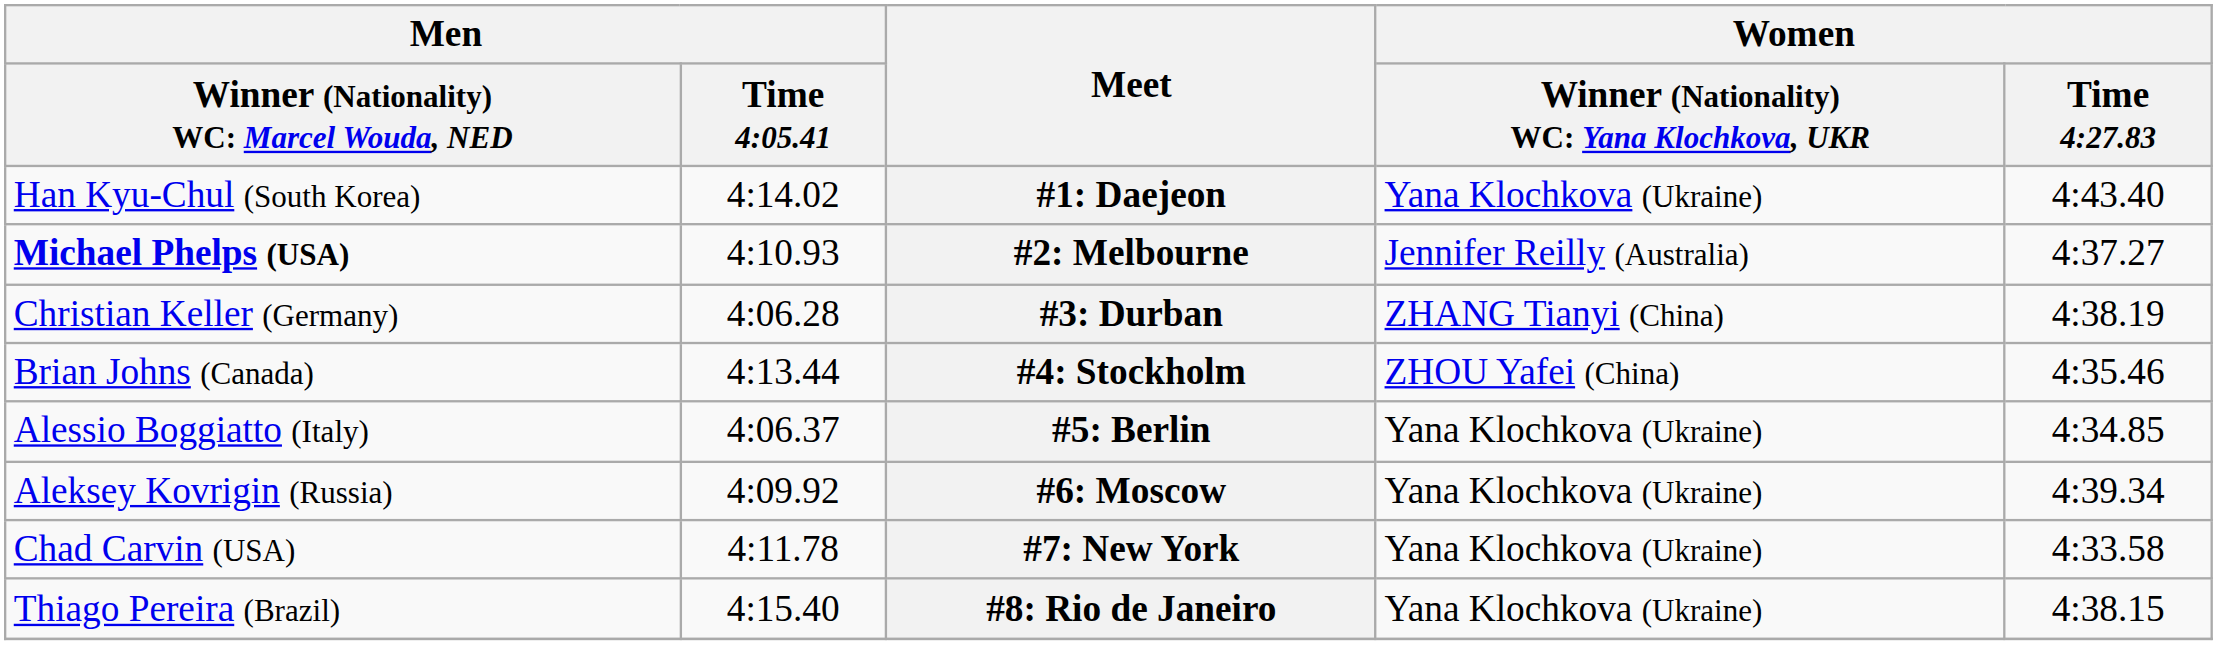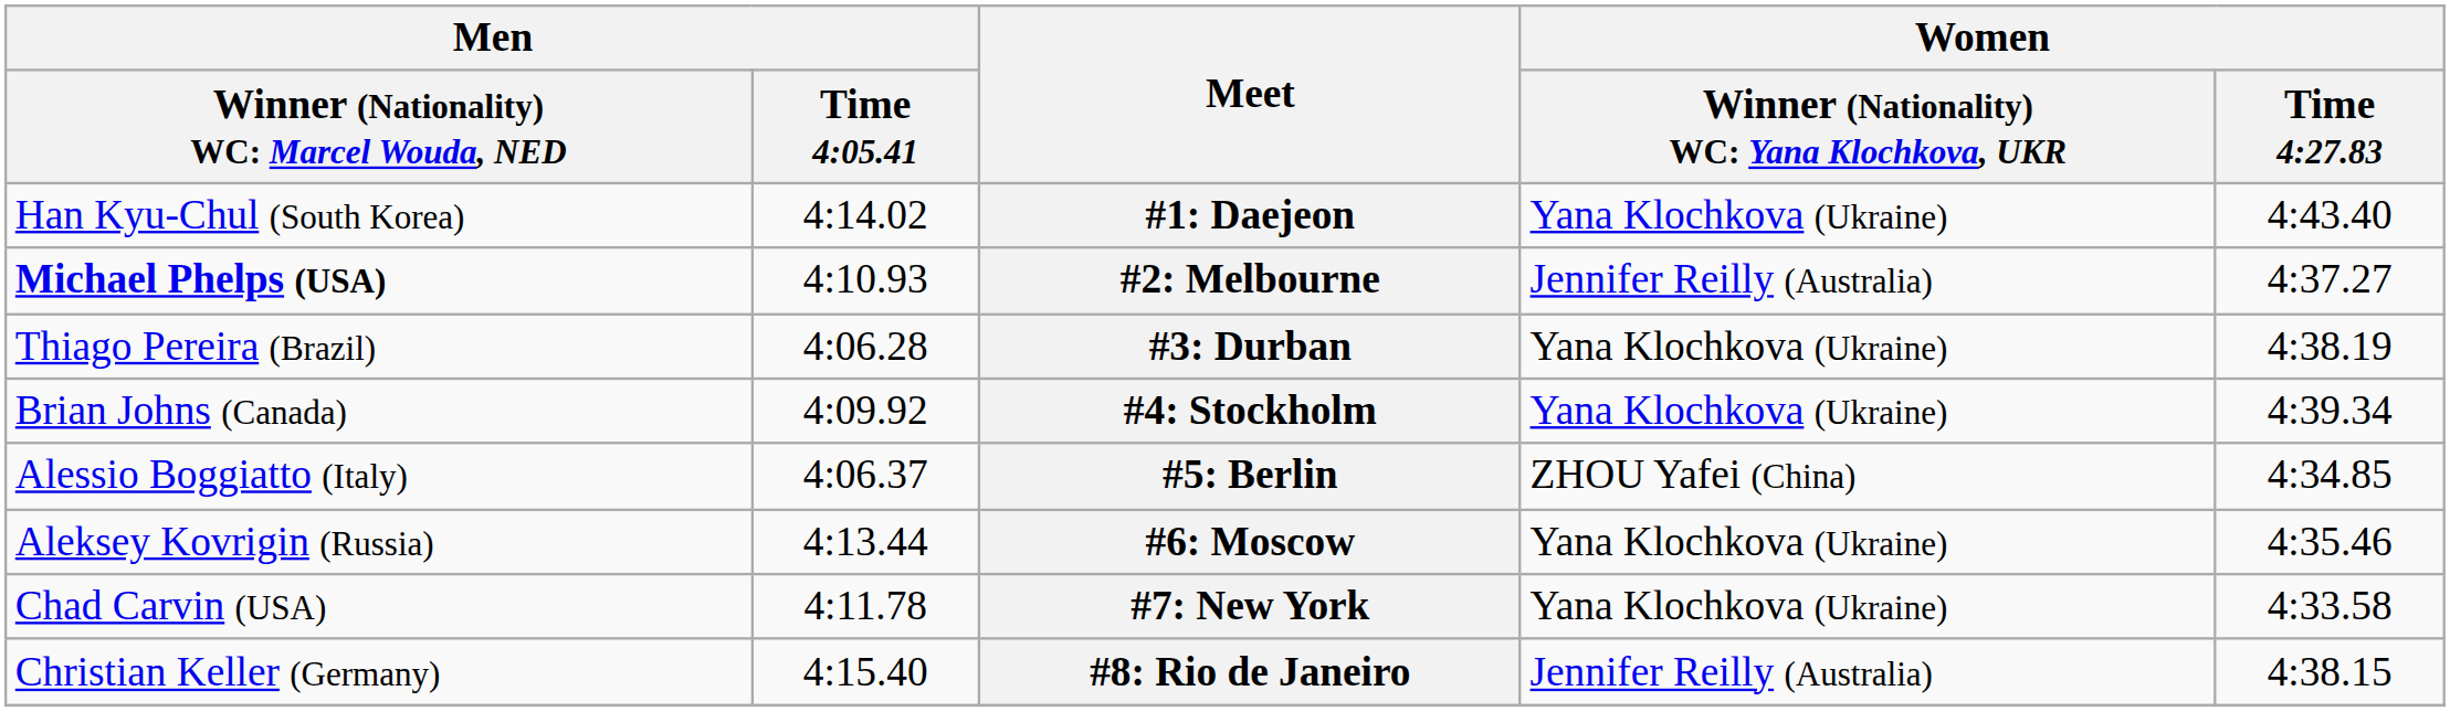 <table class=wikitable width="75%">
 <tr>
 <th colspan="2">Men</th>
 <th rowspan="2">Meet</th>
 <th colspan="2">Women</th>
 </tr>
 <tr>
 <th>Winner <small>(Nationality)<br> WC: <em><a href='#'>Marcel Wouda</a>, NED</em></small></th>
 <th>Time <br><small> <em>4:05.41</em> </small></th>
 <th>Winner <small>(Nationality)<br>WC: <em><a href='#'>Yana Klochkova</a>, UKR</em></small></th>
 <th>Time<br><small><em>4:27.83</em></small></th>
 </tr>
 <tr>
 <td> <a href='#'>Han Kyu-Chul</a> <small>(South Korea)</small></td>
 <td align=center>4:14.02</td>
 <th>#1: Daejeon</th>
 <td> <a href='#'>Yana Klochkova</a> <small>(Ukraine)</small></td>
 <td align=center>4:43.40</td>
 </tr>
 <tr>
 <td><strong> <a href='#'>Michael Phelps</a> <small>(USA)</small></strong></td>
 <td align=center>4:10.93</td>
 <th>#2: Melbourne</th>
 <td> <a href='#'>Jennifer Reilly</a> <small>(Australia)</small></td>
 <td align=center>4:37.27</td>
 </tr>
 <tr>
-<td> <a href='#'>Christian Keller</a> <small>(Germany)</small></td>
+<td> <a href='#'>Thiago Pereira</a> <small>(Brazil)</small></td>
 <td align=center>4:06.28</td>
 <th>#3: Durban</th>
-<td> <a href='#'>ZHANG Tianyi</a> <small>(China)</small></td>
+<td> Yana Klochkova <small>(Ukraine)</small></td>
 <td align=center>4:38.19</td>
 </tr>
 <tr>
 <td> <a href='#'>Brian Johns</a> <small>(Canada)</small></td>
-<td align=center>4:13.44</td>
+<td align=center>4:09.92</td>
 <th>#4: Stockholm</th>
-<td> <a href='#'>ZHOU Yafei</a> <small>(China)</small></td>
-<td align=center>4:35.46</td>
+<td> <a href='#'>Yana Klochkova</a> <small>(Ukraine)</small></td>
+<td align=center>4:39.34</td>
 </tr>
 <tr>
 <td> <a href='#'>Alessio Boggiatto</a> <small>(Italy)</small></td>
 <td align=center>4:06.37</td>
 <th>#5: Berlin</th>
-<td> Yana Klochkova <small>(Ukraine)</small></td>
+<td> ZHOU Yafei <small>(China)</small></td>
 <td align=center>4:34.85</td>
 </tr>
 <tr>
 <td> <a href='#'>Aleksey Kovrigin</a> <small>(Russia)</small></td>
-<td align=center>4:09.92</td>
+<td align=center>4:13.44</td>
 <th>#6: Moscow</th>
 <td> Yana Klochkova <small>(Ukraine)</small></td>
-<td align=center>4:39.34</td>
+<td align=center>4:35.46</td>
 </tr>
 <tr>
 <td> <a href='#'>Chad Carvin</a> <small>(USA)</small></td>
 <td align=center>4:11.78</td>
 <th>#7: New York</th>
 <td> Yana Klochkova <small>(Ukraine)</small></td>
 <td align=center>4:33.58</td>
 </tr>
 <tr>
-<td> <a href='#'>Thiago Pereira</a> <small>(Brazil)</small></td>
+<td> <a href='#'>Christian Keller</a> <small>(Germany)</small></td>
 <td align=center>4:15.40</td>
 <th>#8: Rio de Janeiro</th>
-<td> Yana Klochkova <small>(Ukraine)</small></td>
+<td> <a href='#'>Jennifer Reilly</a> <small>(Australia)</small></td>
 <td align=center>4:38.15</td>
 </tr>
 <tr>
 </tr>
 </table>
